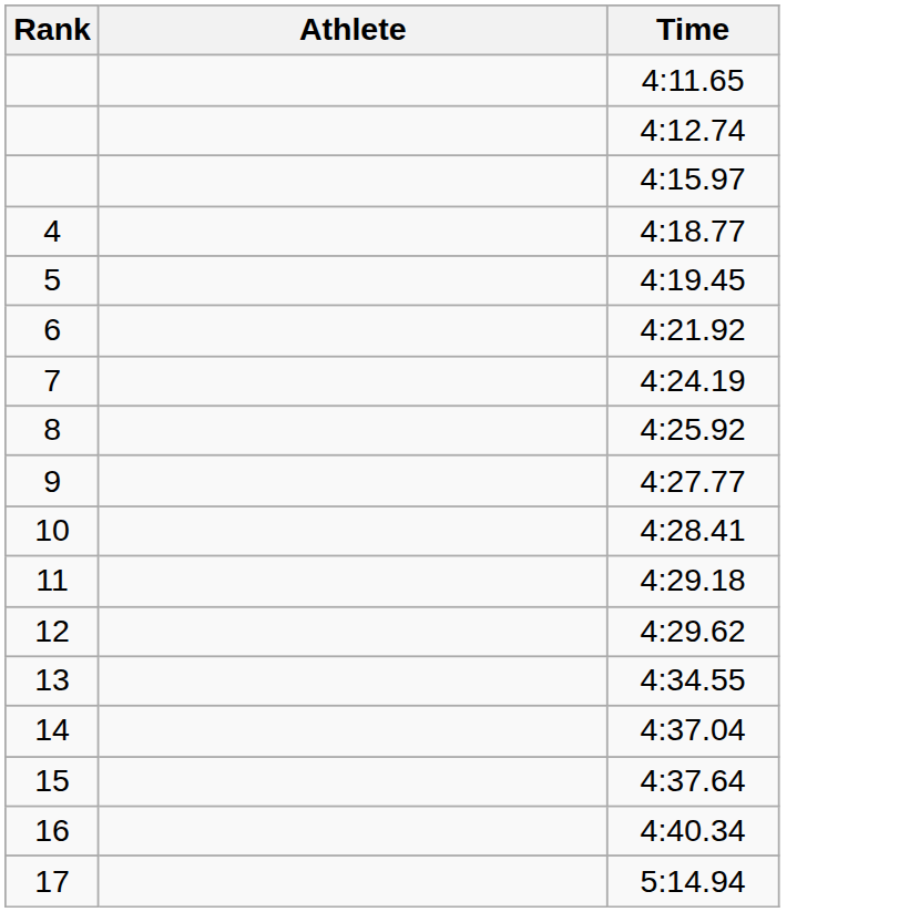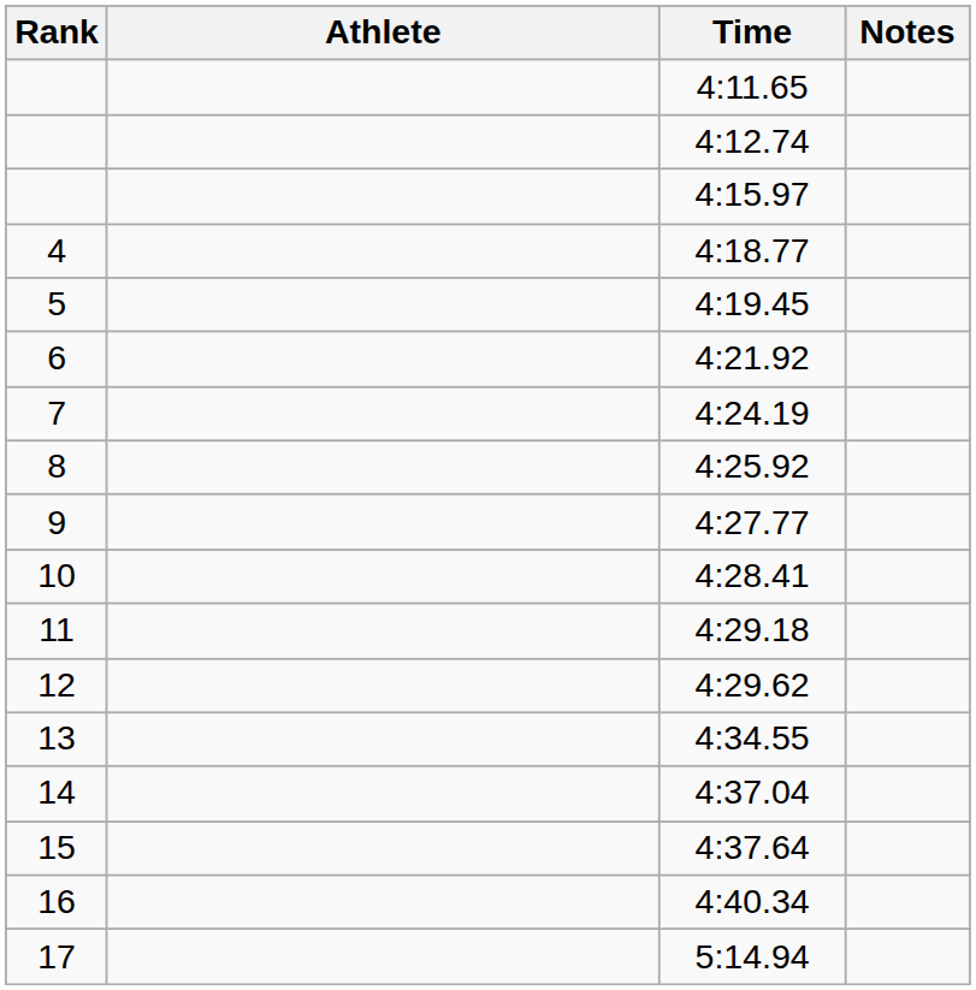 <table class="wikitable" style="text-align:center">
 <tr>
 <th width=40>Rank</th>
 <th width=250>Athlete</th>
 <th width=80>Time</th>
+<th width=50>Notes</th>
 </tr>
 <tr>
 <td></td>
 <td align=left></td>
 <td>4:11.65</td>
+<td></td>
 </tr>
 <tr>
 <td></td>
 <td align=left></td>
 <td>4:12.74</td>
+<td></td>
 </tr>
 <tr>
 <td></td>
 <td align=left></td>
 <td>4:15.97</td>
+<td></td>
 </tr>
 <tr>
 <td>4</td>
 <td align=left></td>
 <td>4:18.77</td>
+<td></td>
 </tr>
 <tr>
 <td>5</td>
 <td align=left></td>
 <td>4:19.45</td>
+<td></td>
 </tr>
 <tr>
 <td>6</td>
 <td align=left></td>
 <td>4:21.92</td>
+<td></td>
 </tr>
 <tr>
 <td>7</td>
 <td align=left></td>
 <td>4:24.19</td>
+<td></td>
 </tr>
 <tr>
 <td>8</td>
 <td align=left></td>
 <td>4:25.92</td>
+<td></td>
 </tr>
 <tr>
 <td>9</td>
 <td align=left></td>
 <td>4:27.77</td>
+<td></td>
 </tr>
 <tr>
 <td>10</td>
 <td align=left></td>
 <td>4:28.41</td>
+<td></td>
 </tr>
 <tr>
 <td>11</td>
 <td align=left></td>
 <td>4:29.18</td>
+<td></td>
 </tr>
 <tr>
 <td>12</td>
 <td align=left></td>
 <td>4:29.62</td>
+<td></td>
 </tr>
 <tr>
 <td>13</td>
 <td align=left></td>
 <td>4:34.55</td>
+<td></td>
 </tr>
 <tr>
 <td>14</td>
 <td align=left></td>
 <td>4:37.04</td>
+<td></td>
 </tr>
 <tr>
 <td>15</td>
 <td align=left></td>
 <td>4:37.64</td>
+<td></td>
 </tr>
 <tr>
 <td>16</td>
 <td align=left></td>
 <td>4:40.34</td>
+<td></td>
 </tr>
 <tr>
 <td>17</td>
 <td align=left></td>
 <td>5:14.94</td>
+<td></td>
 </tr>
 </table>
